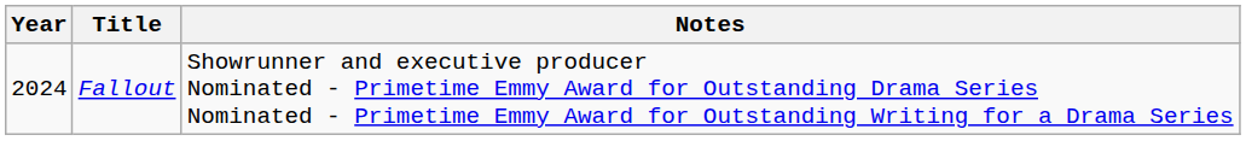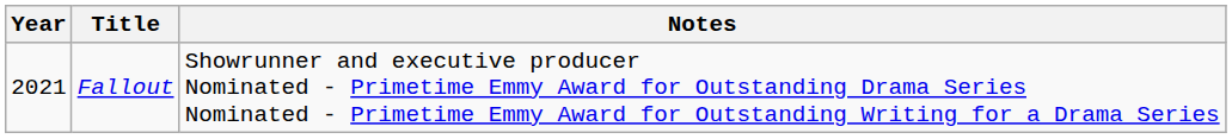 <table class="wikitable" style="margin-right: 0;">
 <tr>
 <th>Year</th>
 <th>Title</th>
 <th>Notes</th>
 </tr>
 <tr>
-<td>2024</td>
+<td>2021</td>
 <td><em><a href='#'>Fallout</a></em></td>
 <td>Showrunner and executive producer<br>Nominated - <a href='#'>Primetime Emmy Award for Outstanding Drama Series</a><br>Nominated - <a href='#'>Primetime Emmy Award for Outstanding Writing for a Drama Series</a></td>
 </tr>
 </table>
